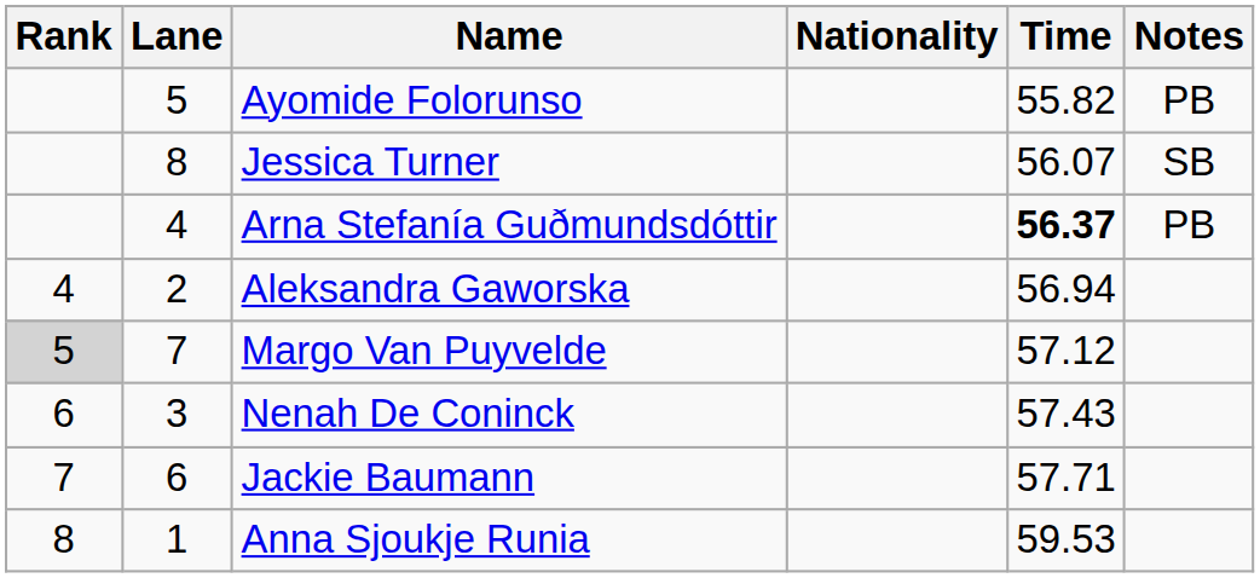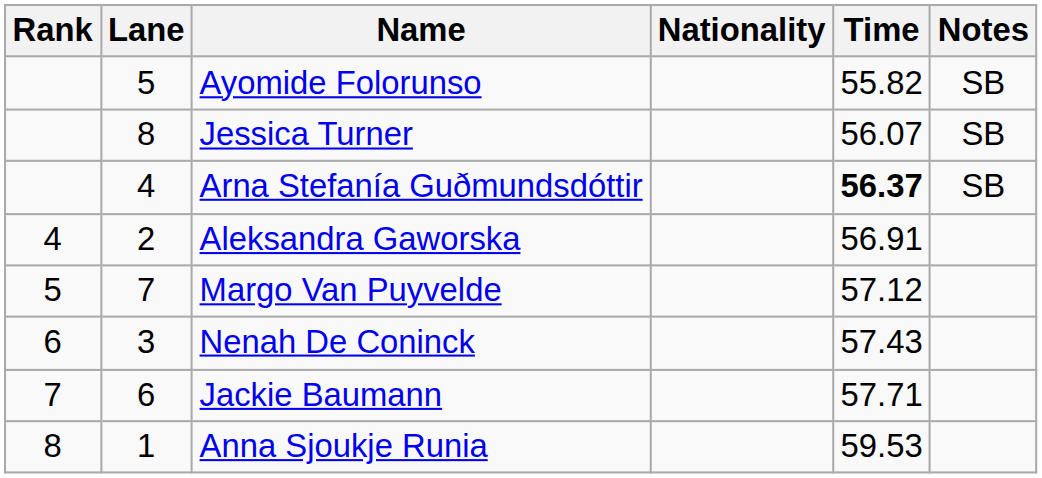 <table class="wikitable sortable" style="text-align:center">
 <tr>
 <th>Rank</th>
 <th>Lane</th>
 <th>Name</th>
 <th>Nationality</th>
 <th>Time</th>
 <th>Notes</th>
 </tr>
 <tr>
 <td></td>
 <td>5</td>
 <td align=left><a href='#'>Ayomide Folorunso</a></td>
 <td align=left></td>
 <td>55.82</td>
-<td>PB</td>
+<td>SB</td>
 </tr>
 <tr>
 <td></td>
 <td>8</td>
 <td align=left><a href='#'>Jessica Turner</a></td>
 <td align=left></td>
 <td>56.07</td>
 <td>SB</td>
 </tr>
 <tr>
 <td></td>
 <td>4</td>
 <td align=left><a href='#'>Arna Stefanía Guðmundsdóttir</a></td>
 <td align=left></td>
 <td><strong>56.37</strong></td>
-<td>PB</td>
+<td>SB</td>
 </tr>
 <tr>
 <td>4</td>
 <td>2</td>
 <td align=left><a href='#'>Aleksandra Gaworska</a></td>
 <td align=left></td>
-<td>56.94</td>
+<td>56.91</td>
 <td></td>
 </tr>
 <tr>
-<td style="background: lightgrey;">5</td>
+<td>5</td>
 <td>7</td>
 <td align=left><a href='#'>Margo Van Puyvelde</a></td>
 <td align=left></td>
 <td>57.12</td>
 <td></td>
 </tr>
 <tr>
 <td>6</td>
 <td>3</td>
 <td align=left><a href='#'>Nenah De Coninck</a></td>
 <td align=left></td>
 <td>57.43</td>
 <td></td>
 </tr>
 <tr>
 <td>7</td>
 <td>6</td>
 <td align=left><a href='#'>Jackie Baumann</a></td>
 <td align=left></td>
 <td>57.71</td>
 <td></td>
 </tr>
 <tr>
 <td>8</td>
 <td>1</td>
 <td align=left><a href='#'>Anna Sjoukje Runia</a></td>
 <td align=left></td>
 <td>59.53</td>
 <td></td>
 </tr>
 </table>
